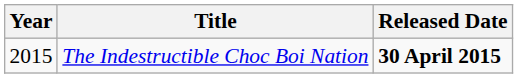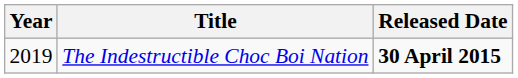 <table class="wikitable sortable">
 <tr>
 <th>Year</th>
 <th>Title</th>
 <th>Released Date</th>
 </tr>
 <tr>
-<td>2015</td>
+<td>2019</td>
 <td><em><a href='#'>The Indestructible Choc Boi Nation</a></em></td>
 <td><strong>30 April 2015</strong></td>
 </tr>
 </table>
